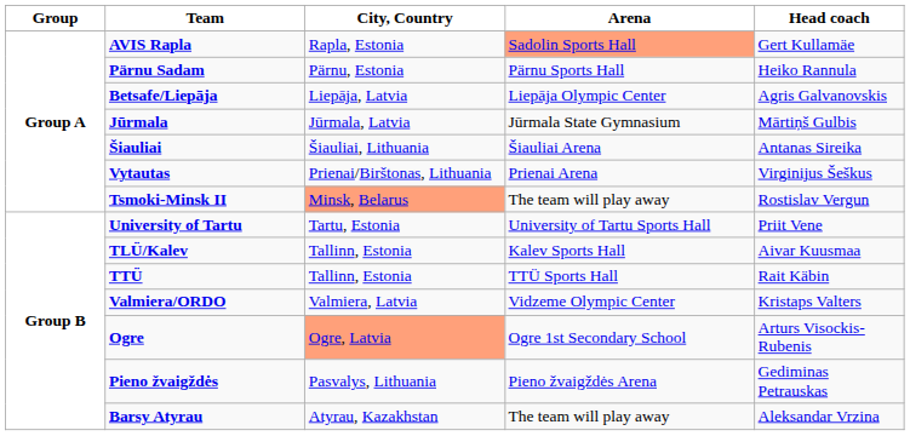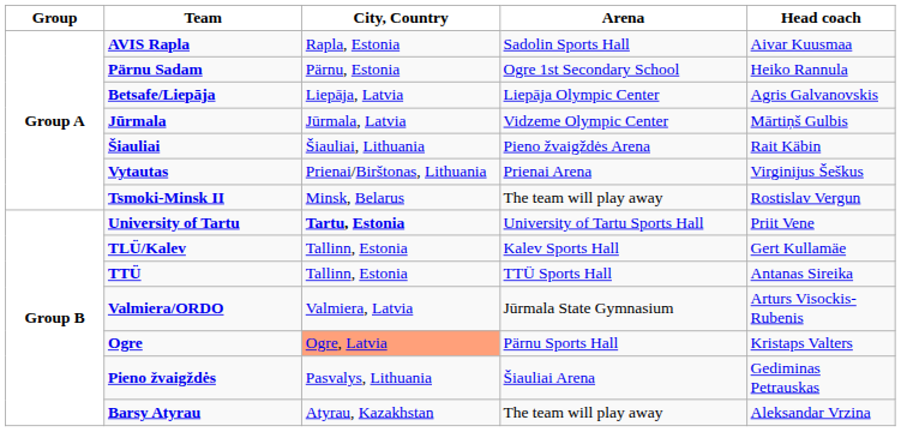 <table class="wikitable" style="width:100%; text-align:left">
 <tr>
 <th style="background:white; width:10%">Group</th>
 <th style="background:white; width:20%">Team</th>
 <th style="background:white; width:20%">City, Country</th>
 <th style="background:white; width:25%">Arena</th>
 <th style="background:white; width:15%">Head coach</th>
 </tr>
 <tr>
 <th style="background:white;" rowspan="7">Group A</th>
 <td> <strong><a href='#'>AVIS Rapla</a></strong></td>
 <td><a href='#'>Rapla</a>, <a href='#'>Estonia</a></td>
-<td style="background: lightsalmon;"><a href='#'>Sadolin Sports Hall</a></td>
-<td> <a href='#'>Gert Kullamäe</a></td>
+<td><a href='#'>Sadolin Sports Hall</a></td>
+<td> <a href='#'>Aivar Kuusmaa</a></td>
 </tr>
 <tr>
 <td> <strong><a href='#'>Pärnu Sadam</a></strong></td>
 <td><a href='#'>Pärnu</a>, <a href='#'>Estonia</a></td>
-<td><a href='#'>Pärnu Sports Hall</a></td>
+<td><a href='#'>Ogre 1st Secondary School</a></td>
 <td> <a href='#'>Heiko Rannula</a></td>
 </tr>
 <tr>
 <td> <strong><a href='#'>Betsafe/Liepāja</a></strong></td>
 <td><a href='#'>Liepāja</a>, <a href='#'>Latvia</a></td>
 <td><a href='#'>Liepāja Olympic Center</a></td>
 <td> <a href='#'>Agris Galvanovskis</a></td>
 </tr>
 <tr>
 <td> <strong><a href='#'>Jūrmala</a></strong></td>
 <td><a href='#'>Jūrmala</a>, <a href='#'>Latvia</a></td>
-<td>Jūrmala State Gymnasium</td>
+<td><a href='#'>Vidzeme Olympic Center</a></td>
 <td> <a href='#'>Mārtiņš Gulbis</a></td>
 </tr>
 <tr>
 <td> <strong><a href='#'>Šiauliai</a></strong></td>
 <td><a href='#'>Šiauliai</a>, <a href='#'>Lithuania</a></td>
-<td><a href='#'>Šiauliai Arena</a></td>
-<td> <a href='#'>Antanas Sireika</a></td>
+<td><a href='#'>Pieno žvaigždės Arena</a></td>
+<td> <a href='#'>Rait Käbin</a></td>
 </tr>
 <tr>
 <td> <strong><a href='#'>Vytautas</a></strong></td>
 <td><a href='#'>Prienai</a>/<a href='#'>Birštonas</a>, <a href='#'>Lithuania</a></td>
 <td><a href='#'>Prienai Arena</a></td>
 <td> <a href='#'>Virginijus Šeškus</a></td>
 </tr>
 <tr>
 <td> <strong><a href='#'>Tsmoki-Minsk II</a></strong></td>
-<td style="background: lightsalmon;"><a href='#'>Minsk</a>, <a href='#'>Belarus</a></td>
+<td><a href='#'>Minsk</a>, <a href='#'>Belarus</a></td>
 <td>The team will play away</td>
 <td> <a href='#'>Rostislav Vergun</a></td>
 </tr>
 <tr>
 <th style="background:white;" rowspan=7>Group B</th>
 <td> <strong><a href='#'>University of Tartu</a></strong></td>
-<td><a href='#'>Tartu</a>, <a href='#'>Estonia</a></td>
+<td><strong><a href='#'>Tartu</a>, <a href='#'>Estonia</a></strong></td>
 <td><a href='#'>University of Tartu Sports Hall</a></td>
 <td> <a href='#'>Priit Vene</a></td>
 </tr>
 <tr>
 <td> <strong><a href='#'>TLÜ/Kalev</a></strong></td>
 <td><a href='#'>Tallinn</a>, <a href='#'>Estonia</a></td>
 <td><a href='#'>Kalev Sports Hall</a></td>
-<td> <a href='#'>Aivar Kuusmaa</a></td>
+<td> <a href='#'>Gert Kullamäe</a></td>
 </tr>
 <tr>
 <td> <strong><a href='#'>TTÜ</a></strong></td>
 <td><a href='#'>Tallinn</a>, <a href='#'>Estonia</a></td>
 <td><a href='#'>TTÜ Sports Hall</a></td>
-<td> <a href='#'>Rait Käbin</a></td>
+<td> <a href='#'>Antanas Sireika</a></td>
 </tr>
 <tr>
 <td> <strong><a href='#'>Valmiera/ORDO</a></strong></td>
 <td><a href='#'>Valmiera</a>, <a href='#'>Latvia</a></td>
-<td><a href='#'>Vidzeme Olympic Center</a></td>
-<td> <a href='#'>Kristaps Valters</a></td>
+<td>Jūrmala State Gymnasium</td>
+<td> <a href='#'>Arturs Visockis-Rubenis</a></td>
 </tr>
 <tr>
 <td> <strong><a href='#'>Ogre</a></strong></td>
 <td style="background: lightsalmon;"><a href='#'>Ogre</a>, <a href='#'>Latvia</a></td>
-<td><a href='#'>Ogre 1st Secondary School</a></td>
-<td> <a href='#'>Arturs Visockis-Rubenis</a></td>
+<td><a href='#'>Pärnu Sports Hall</a></td>
+<td> <a href='#'>Kristaps Valters</a></td>
 </tr>
 <tr>
 <td> <strong><a href='#'>Pieno žvaigždės</a></strong></td>
 <td><a href='#'>Pasvalys</a>, <a href='#'>Lithuania</a></td>
-<td><a href='#'>Pieno žvaigždės Arena</a></td>
+<td><a href='#'>Šiauliai Arena</a></td>
 <td> <a href='#'>Gediminas Petrauskas</a></td>
 </tr>
 <tr>
 <td> <strong><a href='#'>Barsy Atyrau</a></strong></td>
 <td><a href='#'>Atyrau</a>, <a href='#'>Kazakhstan</a></td>
 <td>The team will play away</td>
 <td> <a href='#'>Aleksandar Vrzina</a></td>
 </tr>
 </table>
